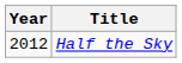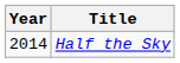 <table class="wikitable sortable">
 <tr>
 <th>Year</th>
 <th>Title</th>
 </tr>
 <tr>
-<td>2012</td>
+<td>2014</td>
 <td><em><a href='#'>Half the Sky</a></em></td>
 </tr>
 </table>
